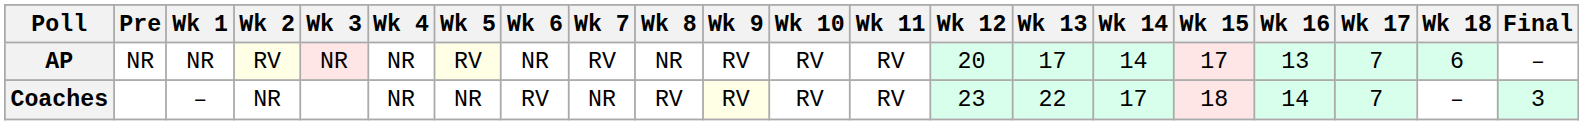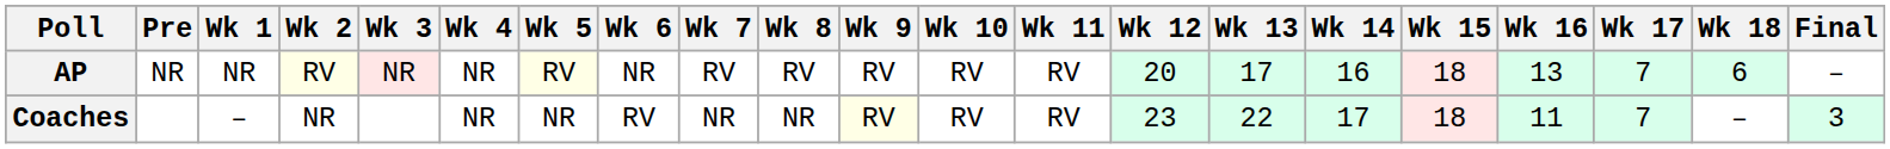 <table class="wikitable" style="white-space:nowrap;">
 <tr>
 <th>Poll</th>
 <th>Pre</th>
 <th>Wk 1</th>
 <th>Wk 2</th>
 <th>Wk 3</th>
 <th>Wk 4</th>
 <th>Wk 5</th>
 <th>Wk 6</th>
 <th>Wk 7</th>
 <th>Wk 8</th>
 <th>Wk 9</th>
 <th>Wk 10</th>
 <th>Wk 11</th>
 <th>Wk 12</th>
 <th>Wk 13</th>
 <th>Wk 14</th>
 <th>Wk 15</th>
 <th>Wk 16</th>
 <th>Wk 17</th>
 <th>Wk 18</th>
 <th>Final</th>
 </tr>
 <tr style="text-align:center;">
 <th>AP</th>
 <td style="background:#FFF;">NR</td>
 <td style="background:#FFF;">NR</td>
 <td style="background:#ffffe6;">RV</td>
 <td style="background:#ffe6e6;">NR</td>
 <td style="background:#FFF;">NR</td>
 <td style="background:#ffffe6;">RV</td>
 <td style="background:#FFF;">NR</td>
 <td style="background:#FFF;">RV</td>
-<td style="background:#FFF;">NR</td>
+<td style="background:#FFF;">RV</td>
 <td style="background:#FFF;">RV</td>
 <td style="background:#FFF;">RV</td>
 <td style="background:#FFF;">RV</td>
 <td style="background:#d8ffeb;">20</td>
 <td style="background:#d8ffeb;">17</td>
-<td style="background:#d8ffeb;">14</td>
-<td style="background:#ffe6e6">17</td>
+<td style="background:#d8ffeb;">16</td>
+<td style="background:#ffe6e6">18</td>
 <td style="background:#d8ffeb;">13</td>
 <td style="background:#d8ffeb;">7</td>
 <td style="background:#d8ffeb;">6</td>
 <td style="background:#FFF;">–</td>
 </tr>
 <tr style="text-align:center;">
 <th>Coaches</th>
 <td style="background:#FFF;"></td>
 <td style="background:#FFF;">–</td>
 <td style="background:#FFF;">NR</td>
 <td style="background:#FFF;"></td>
 <td style="background:#FFF;">NR</td>
 <td style="background:#FFF;">NR</td>
 <td style="background:#FFF;">RV</td>
 <td style="background:#FFF;">NR</td>
-<td style="background:#FFF;">RV</td>
+<td style="background:#FFF;">NR</td>
 <td style="background:#ffffe6">RV</td>
 <td style="background:#FFF;">RV</td>
 <td style="background:#FFF;">RV</td>
 <td style="background:#d8ffeb;">23</td>
 <td style="background:#d8ffeb;">22</td>
 <td style="background:#d8ffeb;">17</td>
 <td style="background:#ffe6e6;">18</td>
-<td style="background:#d8ffeb;">14</td>
+<td style="background:#d8ffeb;">11</td>
 <td style="background:#d8ffeb;">7</td>
 <td style="background:#FFF;">–</td>
 <td style="background:#d8ffeb;">3</td>
 </tr>
 </table>
